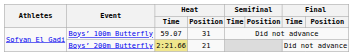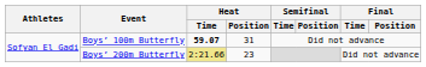 <table class="wikitable" border="1" style="font-size:90%">
 <tr>
 <th rowspan=2>Athletes</th>
 <th rowspan=2>Event</th>
 <th colspan=2>Heat</th>
 <th colspan=2>Semifinal</th>
 <th colspan=2>Final</th>
 </tr>
 <tr>
 <th>Time</th>
 <th>Position</th>
 <th>Time</th>
 <th>Position</th>
 <th>Time</th>
 <th>Position</th>
 </tr>
 <tr>
 <td rowspan=2><a href='#'>Sofyan El Gadi</a></td>
 <td><a href='#'>Boys’ 100m Butterfly</a></td>
-<td align=center>59.07</td>
+<td align=center><strong>59.07</strong></td>
 <td align=center>31</td>
 <td colspan="4" align=center>Did not advance</td>
 </tr>
 <tr>
 <td><a href='#'>Boys’ 200m Butterfly</a></td>
 <td align=center style="background: khaki;">2:21.66</td>
-<td align=center>21</td>
+<td align=center>23</td>
 <td colspan=2 bgcolor=#DCDCDC></td>
 <td colspan="2" align=center>Did not advance</td>
 </tr>
 </table>
